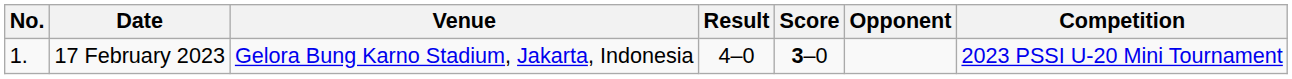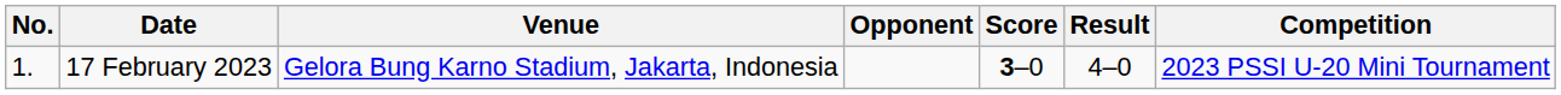 <table class="wikitable">
 <tr>
 <th>No.</th>
 <th>Date</th>
 <th>Venue</th>
+<th>Opponent</th>
+<th>Score</th>
 <th>Result</th>
-<th>Score</th>
-<th>Opponent</th>
 <th>Competition</th>
 </tr>
 <tr>
 <td>1.</td>
 <td>17 February 2023</td>
 <td><a href='#'>Gelora Bung Karno Stadium</a>, <a href='#'>Jakarta</a>, Indonesia</td>
+<td></td>
+<td align=center><strong>3</strong>–0</td>
 <td align=center>4–0</td>
-<td align=center><strong>3</strong>–0</td>
-<td></td>
 <td><a href='#'>2023 PSSI U-20 Mini Tournament</a></td>
 </tr>
 </table>
